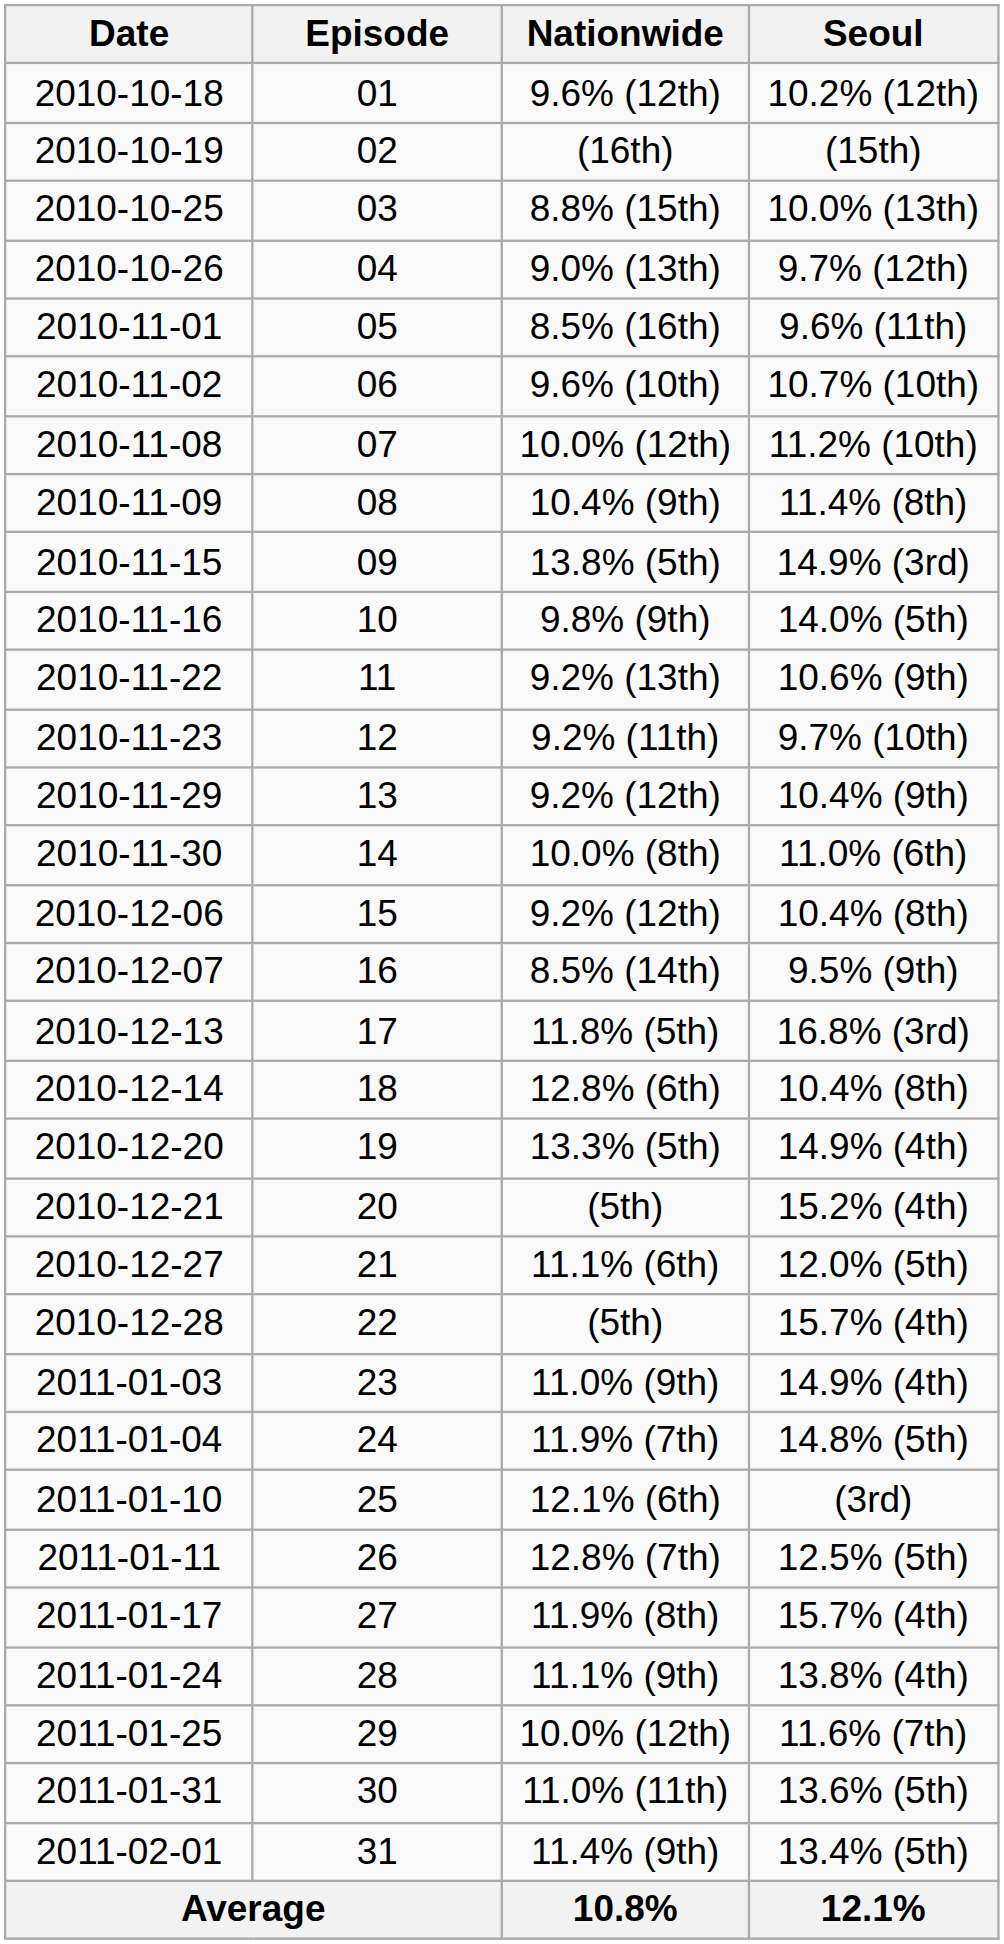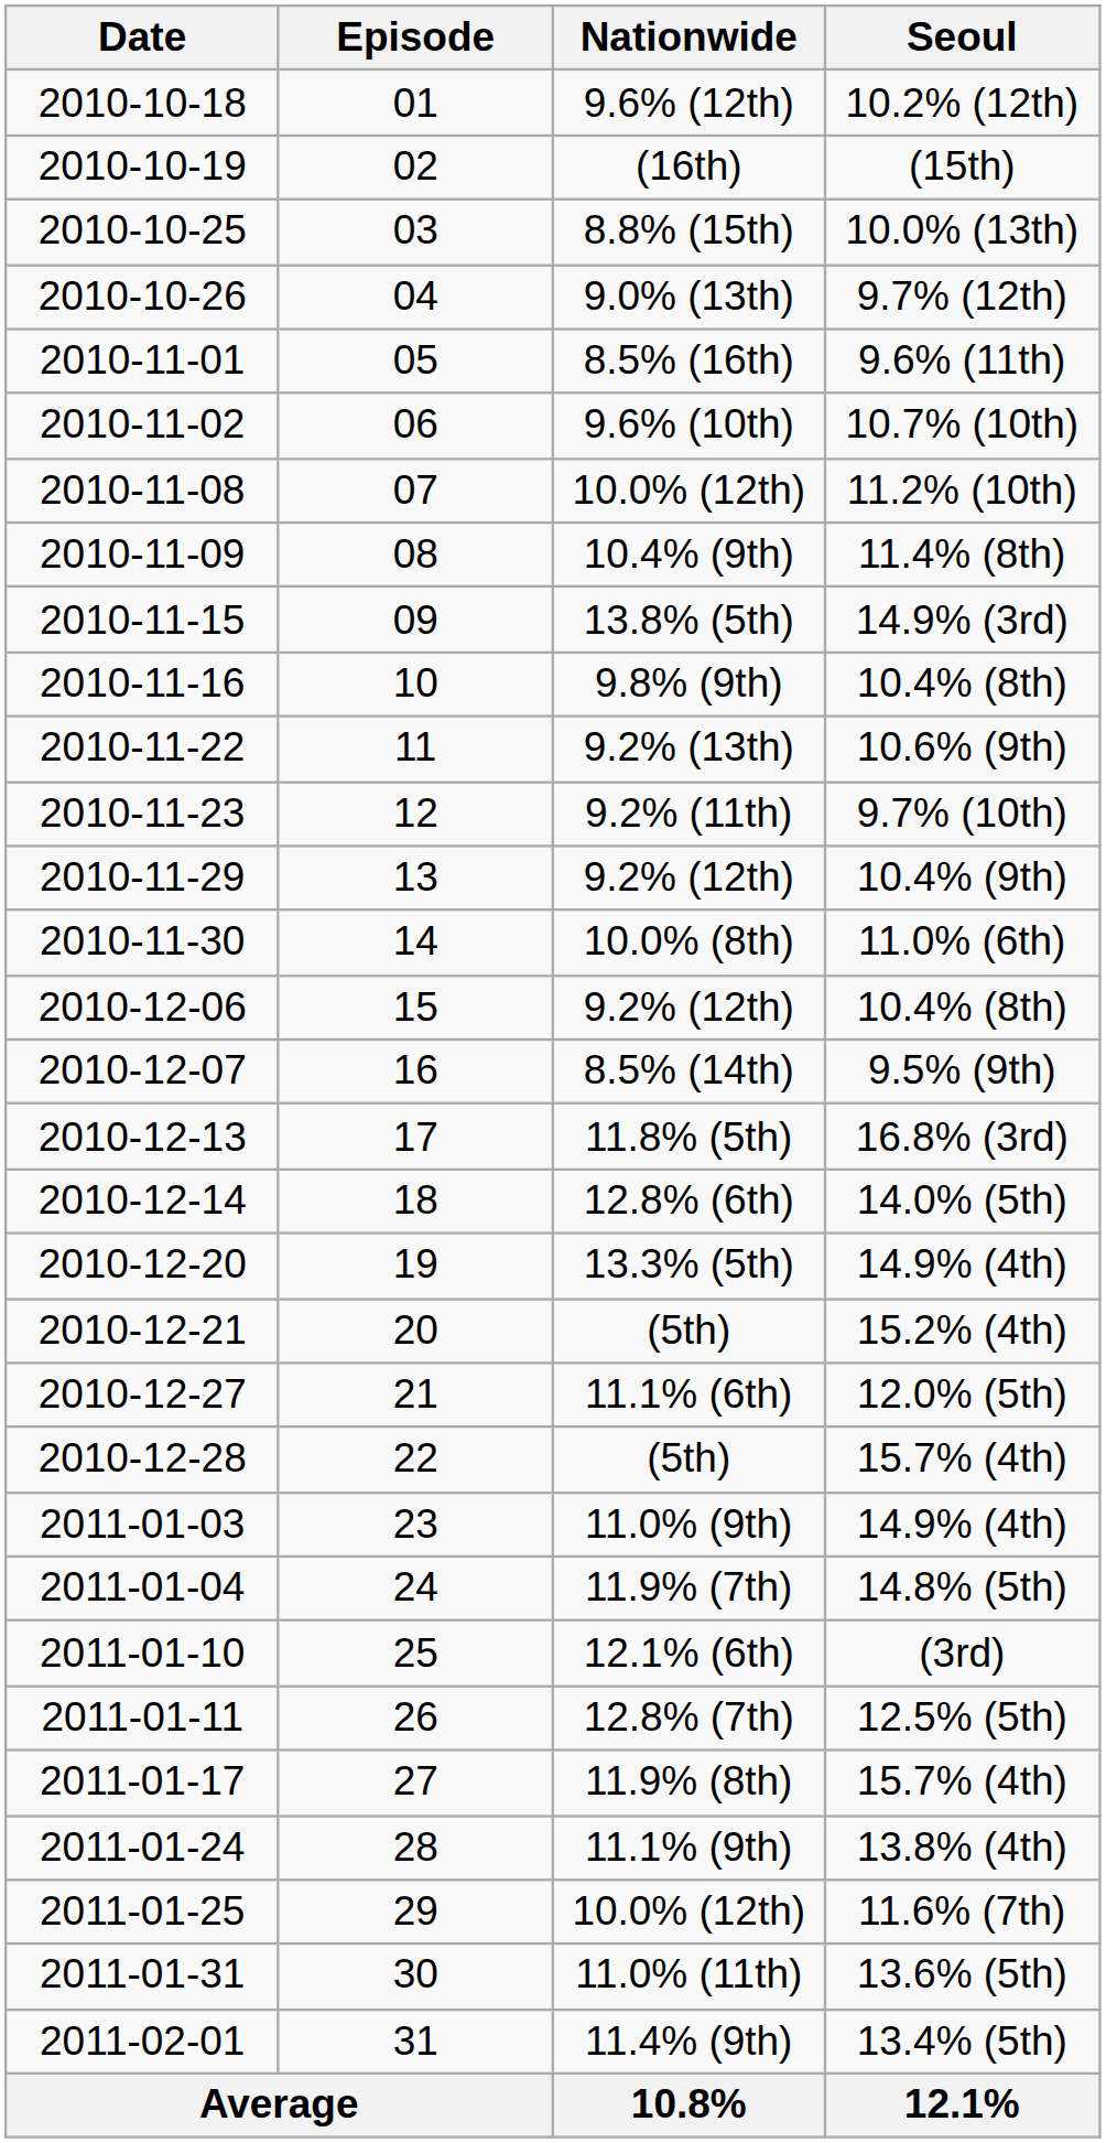 <table class="wikitable">
 <tr>
 <th width=100>Date</th>
 <th width=100>Episode</th>
 <th width=100>Nationwide</th>
 <th width=100>Seoul</th>
 </tr>
 <tr align=center>
 <td>2010-10-18</td>
 <td>01</td>
 <td>9.6% (12th)</td>
 <td>10.2% (12th)</td>
 </tr>
 <tr align=center>
 <td>2010-10-19</td>
 <td>02</td>
 <td> (16th)</td>
 <td> (15th)</td>
 </tr>
 <tr align=center>
 <td>2010-10-25</td>
 <td>03</td>
 <td>8.8% (15th)</td>
 <td>10.0% (13th)</td>
 </tr>
 <tr align=center>
 <td>2010-10-26</td>
 <td>04</td>
 <td>9.0% (13th)</td>
 <td>9.7% (12th)</td>
 </tr>
 <tr align=center>
 <td>2010-11-01</td>
 <td>05</td>
 <td>8.5% (16th)</td>
 <td>9.6% (11th)</td>
 </tr>
 <tr align=center>
 <td>2010-11-02</td>
 <td>06</td>
 <td>9.6% (10th)</td>
 <td>10.7% (10th)</td>
 </tr>
 <tr align=center>
 <td>2010-11-08</td>
 <td>07</td>
 <td>10.0% (12th)</td>
 <td>11.2% (10th)</td>
 </tr>
 <tr align=center>
 <td>2010-11-09</td>
 <td>08</td>
 <td>10.4% (9th)</td>
 <td>11.4% (8th)</td>
 </tr>
 <tr align=center>
 <td>2010-11-15</td>
 <td>09</td>
 <td>13.8% (5th)</td>
 <td>14.9% (3rd)</td>
 </tr>
 <tr align=center>
 <td>2010-11-16</td>
 <td>10</td>
 <td>9.8% (9th)</td>
-<td>14.0% (5th)</td>
+<td>10.4% (8th)</td>
 </tr>
 <tr align=center>
 <td>2010-11-22</td>
 <td>11</td>
 <td>9.2% (13th)</td>
 <td>10.6% (9th)</td>
 </tr>
 <tr align=center>
 <td>2010-11-23</td>
 <td>12</td>
 <td>9.2% (11th)</td>
 <td>9.7% (10th)</td>
 </tr>
 <tr align=center>
 <td>2010-11-29</td>
 <td>13</td>
 <td>9.2% (12th)</td>
 <td>10.4% (9th)</td>
 </tr>
 <tr align=center>
 <td>2010-11-30</td>
 <td>14</td>
 <td>10.0% (8th)</td>
 <td>11.0% (6th)</td>
 </tr>
 <tr align=center>
 <td>2010-12-06</td>
 <td>15</td>
 <td>9.2% (12th)</td>
 <td>10.4% (8th)</td>
 </tr>
 <tr align=center>
 <td>2010-12-07</td>
 <td>16</td>
 <td>8.5% (14th)</td>
 <td>9.5% (9th)</td>
 </tr>
 <tr align=center>
 <td>2010-12-13</td>
 <td>17</td>
 <td>11.8% (5th)</td>
 <td>16.8% (3rd)</td>
 </tr>
 <tr align=center>
 <td>2010-12-14</td>
 <td>18</td>
 <td>12.8% (6th)</td>
-<td>10.4% (8th)</td>
+<td>14.0% (5th)</td>
 </tr>
 <tr align=center>
 <td>2010-12-20</td>
 <td>19</td>
 <td>13.3% (5th)</td>
 <td>14.9% (4th)</td>
 </tr>
 <tr align=center>
 <td>2010-12-21</td>
 <td>20</td>
 <td> (5th)</td>
 <td>15.2% (4th)</td>
 </tr>
 <tr align=center>
 <td>2010-12-27</td>
 <td>21</td>
 <td>11.1% (6th)</td>
 <td>12.0% (5th)</td>
 </tr>
 <tr align=center>
 <td>2010-12-28</td>
 <td>22</td>
 <td> (5th)</td>
 <td>15.7% (4th)</td>
 </tr>
 <tr align=center>
 <td>2011-01-03</td>
 <td>23</td>
 <td>11.0% (9th)</td>
 <td>14.9% (4th)</td>
 </tr>
 <tr align=center>
 <td>2011-01-04</td>
 <td>24</td>
 <td>11.9% (7th)</td>
 <td>14.8% (5th)</td>
 </tr>
 <tr align=center>
 <td>2011-01-10</td>
 <td>25</td>
 <td>12.1% (6th)</td>
 <td> (3rd)</td>
 </tr>
 <tr align=center>
 <td>2011-01-11</td>
 <td>26</td>
 <td>12.8% (7th)</td>
 <td>12.5% (5th)</td>
 </tr>
 <tr align=center>
 <td>2011-01-17</td>
 <td>27</td>
 <td>11.9% (8th)</td>
 <td>15.7% (4th)</td>
 </tr>
 <tr align=center>
 <td>2011-01-24</td>
 <td>28</td>
 <td>11.1% (9th)</td>
 <td>13.8% (4th)</td>
 </tr>
 <tr align=center>
 <td>2011-01-25</td>
 <td>29</td>
 <td>10.0% (12th)</td>
 <td>11.6% (7th)</td>
 </tr>
 <tr align=center>
 <td>2011-01-31</td>
 <td>30</td>
 <td>11.0% (11th)</td>
 <td>13.6% (5th)</td>
 </tr>
 <tr align=center>
 <td>2011-02-01</td>
 <td>31</td>
 <td>11.4% (9th)</td>
 <td>13.4% (5th)</td>
 </tr>
 <tr align="center">
 <th colspan=2>Average</th>
 <th>10.8%</th>
 <th>12.1%</th>
 </tr>
 </table>
